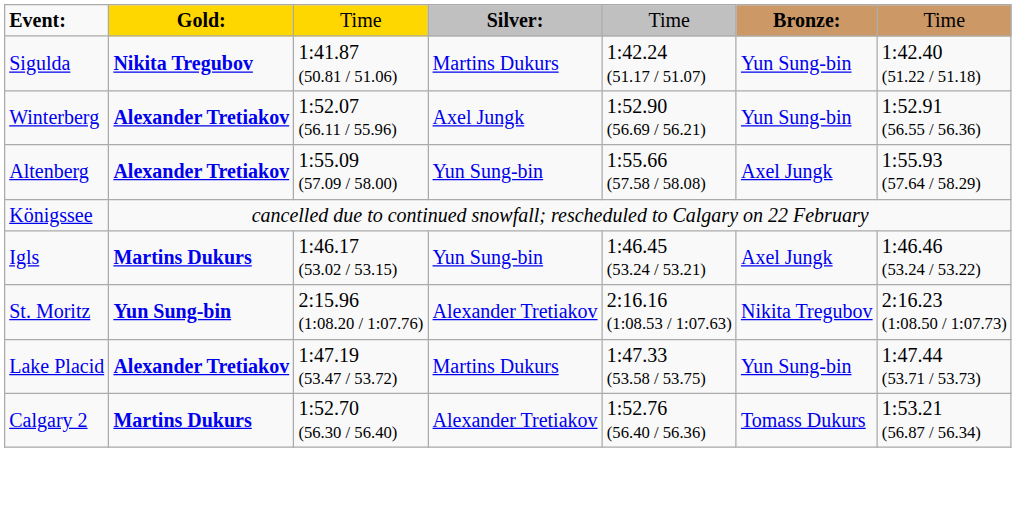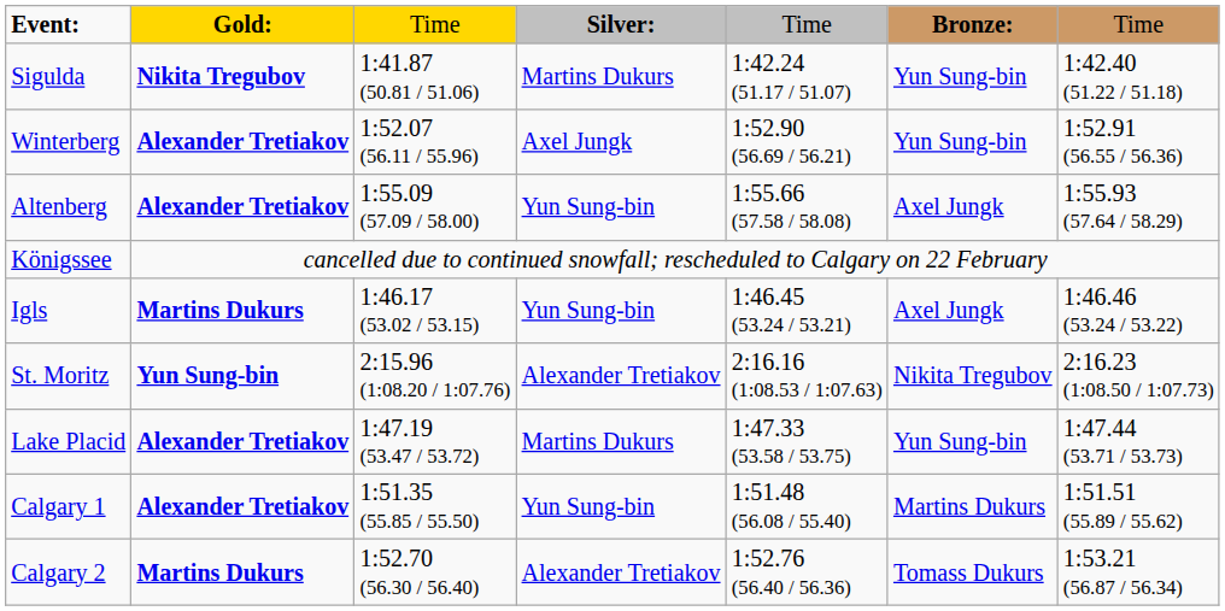 <table class="wikitable" style=>
 <tr>
 <td><strong>Event:</strong></td>
 <td !  style="text-align:center; background:gold;"><strong>Gold:</strong></td>
 <td !  style="text-align:center; background:gold;">Time</td>
 <td !  style="text-align:center; background:silver;"><strong>Silver:</strong></td>
 <td !  style="text-align:center; background:silver;">Time</td>
 <td !  style="text-align:center; background:#c96;"><strong>Bronze:</strong></td>
 <td !  style="text-align:center; background:#c96;">Time</td>
 </tr>
 <tr>
 <td> <a href='#'>Sigulda</a></td>
 <td><strong><a href='#'>Nikita Tregubov</a><br><small></small></strong></td>
 <td>1:41.87 <br><small>(50.81 / 51.06)</small></td>
 <td><a href='#'>Martins Dukurs</a><br><small></small></td>
 <td>1:42.24<br><small>(51.17 / 51.07)</small></td>
 <td><a href='#'>Yun Sung-bin</a><br><small></small></td>
 <td>1:42.40<br><small>(51.22 / 51.18)</small></td>
 </tr>
 <tr>
 <td> <a href='#'>Winterberg</a></td>
 <td><a href='#'><strong>Alexander Tretiakov</strong></a><br><small><strong></strong></small></td>
 <td>1:52.07<br><small>(56.11 / 55.96)</small></td>
 <td><a href='#'>Axel Jungk</a><br><small></small></td>
 <td>1:52.90<br><small>(56.69 / 56.21)</small></td>
 <td><a href='#'>Yun Sung-bin</a><br><small></small></td>
 <td>1:52.91<br><small>(56.55 / 56.36)</small></td>
 </tr>
 <tr>
 <td> <a href='#'>Altenberg</a></td>
 <td><a href='#'><strong>Alexander Tretiakov</strong></a><br><small><strong></strong></small></td>
 <td>1:55.09<br><small>(57.09 / 58.00)</small></td>
 <td><a href='#'>Yun Sung-bin</a><br><small></small></td>
 <td>1:55.66<br><small>(57.58 / 58.08)</small></td>
 <td><a href='#'>Axel Jungk</a><br><small></small></td>
 <td>1:55.93<br><small>(57.64 / 58.29)</small></td>
 </tr>
 <tr>
 <td> <a href='#'>Königssee</a></td>
 <td colspan="6" align="middle"><em>cancelled due to continued snowfall; rescheduled to Calgary on 22 February</em></td>
 </tr>
 <tr>
 <td> <a href='#'>Igls</a></td>
 <td><strong><a href='#'>Martins Dukurs</a><br><small></small></strong></td>
 <td>1:46.17<br><small>(53.02 / 53.15)</small></td>
 <td><a href='#'>Yun Sung-bin</a><br><small></small></td>
 <td>1:46.45<br><small>(53.24 / 53.21)</small></td>
 <td><a href='#'>Axel Jungk</a><br><small></small></td>
 <td>1:46.46<br><small>(53.24 / 53.22)</small></td>
 </tr>
 <tr>
 <td> <a href='#'>St. Moritz</a></td>
 <td><strong><a href='#'>Yun Sung-bin</a><br><small></small></strong></td>
 <td>2:15.96<br><small>(1:08.20 / 1:07.76)</small></td>
 <td><a href='#'>Alexander Tretiakov</a><br><small></small></td>
 <td>2:16.16<br><small>(1:08.53 / 1:07.63)</small></td>
 <td><a href='#'>Nikita Tregubov</a><br><small></small></td>
 <td>2:16.23<br><small>(1:08.50 / 1:07.73)</small></td>
 </tr>
 <tr>
 <td> <a href='#'>Lake Placid</a></td>
 <td><a href='#'><strong>Alexander Tretiakov</strong></a><br><small><strong></strong></small></td>
 <td>1:47.19<br><small>(53.47 / 53.72)</small></td>
 <td><a href='#'>Martins Dukurs</a><br><small></small></td>
 <td>1:47.33<br><small>(53.58 / 53.75)</small></td>
 <td><a href='#'>Yun Sung-bin</a><br><small></small></td>
 <td>1:47.44<br><small>(53.71 / 53.73)</small></td>
 </tr>
 <tr>
+<td> <a href='#'>Calgary 1</a></td>
+<td><a href='#'><strong>Alexander Tretiakov</strong></a><br><small><strong></strong></small></td>
+<td>1:51.35<br><small>(55.85 / 55.50)</small></td>
+<td><a href='#'>Yun Sung-bin</a><br><small></small></td>
+<td>1:51.48<br><small>(56.08 / 55.40)</small></td>
+<td><a href='#'>Martins Dukurs</a><br><small></small></td>
+<td>1:51.51<br><small>(55.89 / 55.62)</small></td>
+</tr>
+<tr>
 <td> <a href='#'>Calgary 2</a></td>
 <td><strong><a href='#'>Martins Dukurs</a><br><small></small></strong></td>
 <td>1:52.70<br><small>(56.30 / 56.40)</small></td>
 <td><a href='#'>Alexander Tretiakov</a><br><small></small></td>
 <td>1:52.76<br><small>(56.40 / 56.36)</small></td>
 <td><a href='#'>Tomass Dukurs</a><br><small></small></td>
 <td>1:53.21<br><small>(56.87 / 56.34)</small></td>
 </tr>
 </table>
